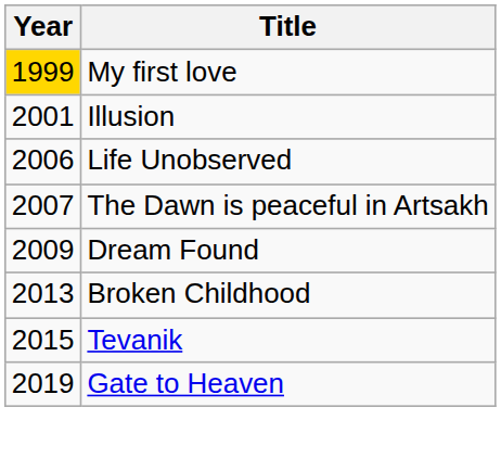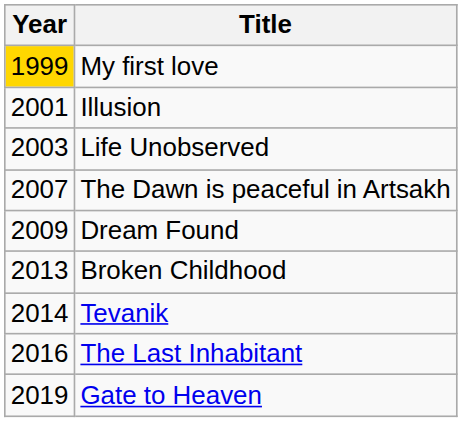 <table class="wikitable">
 <tr>
 <th>Year</th>
 <th>Title</th>
 </tr>
 <tr>
 <td style="background: gold;">1999</td>
 <td>My first love</td>
 </tr>
 <tr>
 <td>2001</td>
 <td>Illusion</td>
 </tr>
 <tr>
-<td>2006</td>
+<td>2003</td>
 <td>Life Unobserved</td>
 </tr>
 <tr>
 <td>2007</td>
 <td>The Dawn is peaceful in Artsakh</td>
 </tr>
 <tr>
 <td>2009</td>
 <td>Dream Found</td>
 </tr>
 <tr>
 <td>2013</td>
 <td>Broken Childhood</td>
 </tr>
 <tr>
-<td>2015</td>
+<td>2014</td>
 <td><a href='#'>Tevanik</a></td>
+</tr>
+<tr>
+<td>2016</td>
+<td><a href='#'>The Last Inhabitant</a></td>
 </tr>
 <tr>
 <td>2019</td>
 <td><a href='#'>Gate to Heaven</a></td>
 </tr>
 </table>
